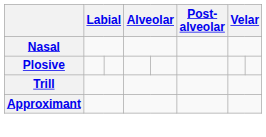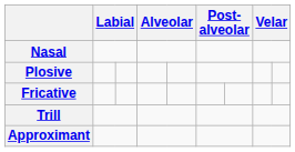 <table class="wikitable" style="margin: 0 auto;">
 <tr>
 <th></th>
 <th colspan="2"><a href='#'>Labial</a></th>
 <th colspan="2"><a href='#'>Alveolar</a></th>
 <th colspan="2"><a href='#'>Post-<br>alveolar</a></th>
 <th colspan="2"><a href='#'>Velar</a></th>
 </tr>
 <tr align="center">
 <th align="left"><a href='#'>Nasal</a></th>
 <td colspan="2"></td>
 <td colspan="2"></td>
 <td colspan="2"></td>
 <td colspan="2"></td>
 </tr>
 <tr align="center">
 <th align="left"><a href='#'>Plosive</a></th>
 <td></td>
 <td></td>
 <td></td>
 <td></td>
 <td colspan="2"></td>
 <td></td>
 <td></td>
 </tr>
 <tr align="center">
+<th align="left"><a href='#'>Fricative</a></th>
+<td></td>
+<td></td>
+<td></td>
+<td></td>
+<td></td>
+<td></td>
+<td></td>
+<td></td>
+</tr>
+<tr align="center">
 <th align="left"><a href='#'>Trill</a></th>
 <td colspan="2"></td>
 <td colspan="2"></td>
 <td colspan="2"></td>
 <td colspan="2"></td>
 </tr>
 <tr align="center">
 <th align="left"><a href='#'>Approximant</a></th>
 <td colspan="2"></td>
 <td colspan="2"></td>
 <td colspan="2"></td>
 <td colspan="2"></td>
 </tr>
 </table>
